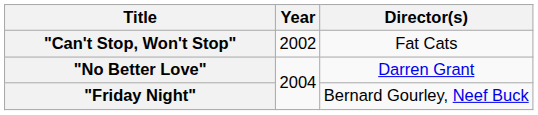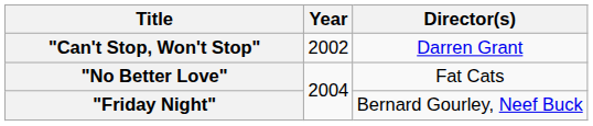 <table class="wikitable plainrowheaders" style="text-align:center;">
 <tr>
 <th scope="col" style="width:16em;">Title</th>
 <th scope="col">Year</th>
 <th scope="col">Director(s)</th>
 </tr>
 <tr>
 <th scope="row">"Can't Stop, Won't Stop"</th>
 <td>2002</td>
-<td>Fat Cats</td>
+<td><a href='#'>Darren Grant</a></td>
 </tr>
 <tr>
 <th scope="row">"No Better Love"</th>
 <td rowspan="2">2004</td>
-<td><a href='#'>Darren Grant</a></td>
+<td>Fat Cats</td>
 </tr>
 <tr>
 <th scope="row">"Friday Night"</th>
 <td>Bernard Gourley, <a href='#'>Neef Buck</a></td>
 </tr>
 </table>
